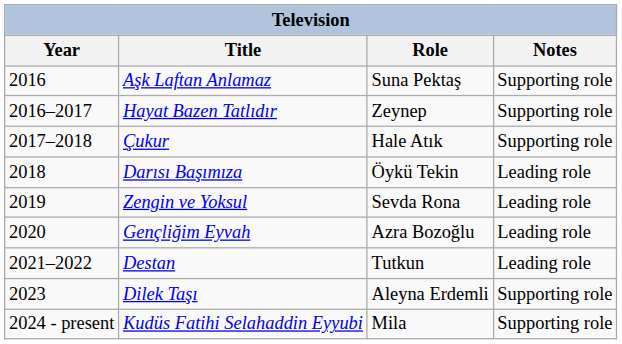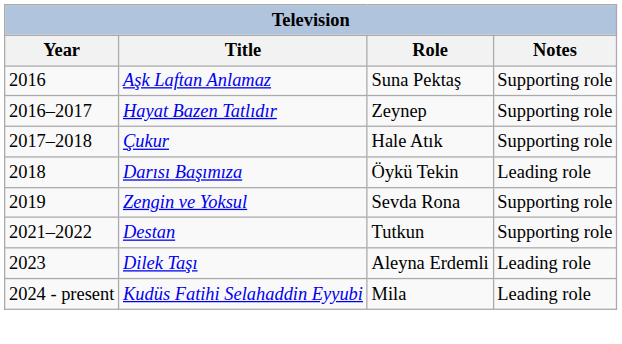 <table class="wikitable" style="font-size: 90%;">
 <tr>
 <th colspan="4" style="background:LightSteelBlue">Television</th>
 </tr>
 <tr>
 <th>Year</th>
 <th>Title</th>
 <th>Role</th>
 <th>Notes</th>
 </tr>
 <tr>
 <td>2016</td>
 <td><em><a href='#'>Aşk Laftan Anlamaz</a></em></td>
 <td>Suna Pektaş</td>
 <td>Supporting role</td>
 </tr>
 <tr>
 <td>2016–2017</td>
 <td><em><a href='#'>Hayat Bazen Tatlıdır</a></em></td>
 <td>Zeynep</td>
 <td>Supporting role</td>
 </tr>
 <tr>
 <td>2017–2018</td>
 <td><em><a href='#'>Çukur</a></em></td>
 <td>Hale Atık</td>
 <td>Supporting role</td>
 </tr>
 <tr>
 <td>2018</td>
 <td><em><a href='#'>Darısı Başımıza</a></em></td>
 <td>Öykü Tekin</td>
 <td>Leading role</td>
 </tr>
 <tr>
 <td>2019</td>
 <td><em><a href='#'>Zengin ve Yoksul</a></em></td>
 <td>Sevda Rona</td>
-<td>Leading role</td>
-</tr>
-<tr>
-<td>2020</td>
-<td><em><a href='#'>Gençliğim Eyvah</a></em></td>
-<td>Azra Bozoğlu</td>
-<td>Leading role</td>
+<td>Supporting role</td>
 </tr>
 <tr>
 <td>2021–2022</td>
 <td><em><a href='#'>Destan</a></em></td>
 <td>Tutkun</td>
-<td>Leading role</td>
+<td>Supporting role</td>
 </tr>
 <tr>
 <td>2023</td>
 <td><em><a href='#'>Dilek Taşı</a></em></td>
 <td>Aleyna Erdemli</td>
-<td>Supporting role</td>
+<td>Leading role</td>
 </tr>
 <tr>
 <td>2024 - present</td>
 <td><em><a href='#'>Kudüs Fatihi Selahaddin Eyyubi</a></em></td>
 <td>Mila</td>
-<td>Supporting role</td>
+<td>Leading role</td>
 </tr>
 </table>
